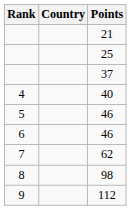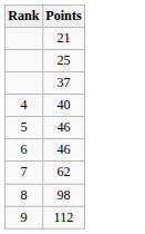 <table class="wikitable sortable" style=" text-align:center; font-size:95%;">
 <tr>
 <th>Rank</th>
-<th>Country</th>
 <th>Points</th>
 </tr>
 <tr>
 <td></td>
-<td align=left></td>
 <td>21</td>
 </tr>
 <tr>
 <td></td>
-<td align=left></td>
 <td>25</td>
 </tr>
 <tr>
 <td></td>
-<td align=left></td>
 <td>37</td>
 </tr>
 <tr>
 <td>4</td>
-<td align=left></td>
 <td>40</td>
 </tr>
 <tr>
 <td>5</td>
-<td align=left></td>
 <td>46</td>
 </tr>
 <tr>
 <td>6</td>
-<td align=left></td>
 <td>46</td>
 </tr>
 <tr>
 <td>7</td>
-<td align=left></td>
 <td>62</td>
 </tr>
 <tr>
 <td>8</td>
-<td align=left></td>
 <td>98</td>
 </tr>
 <tr>
 <td>9</td>
-<td align=left></td>
 <td>112</td>
 </tr>
 </table>
